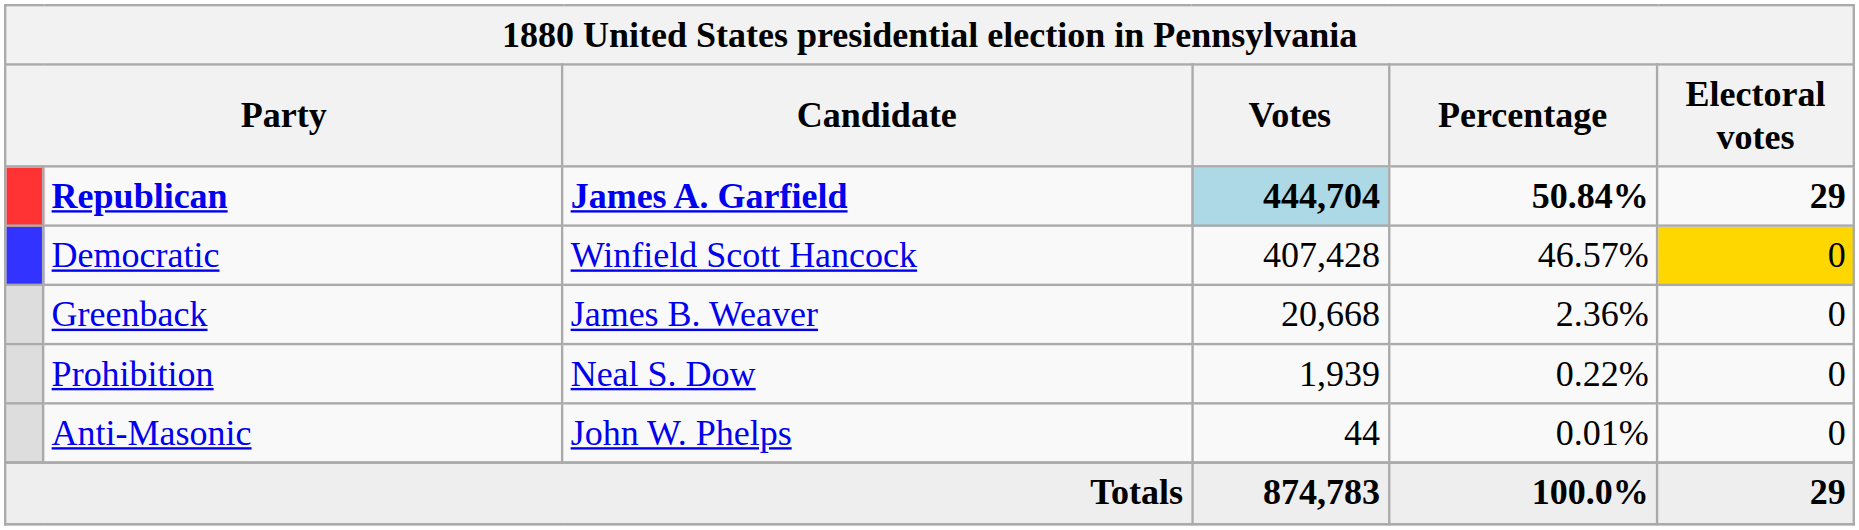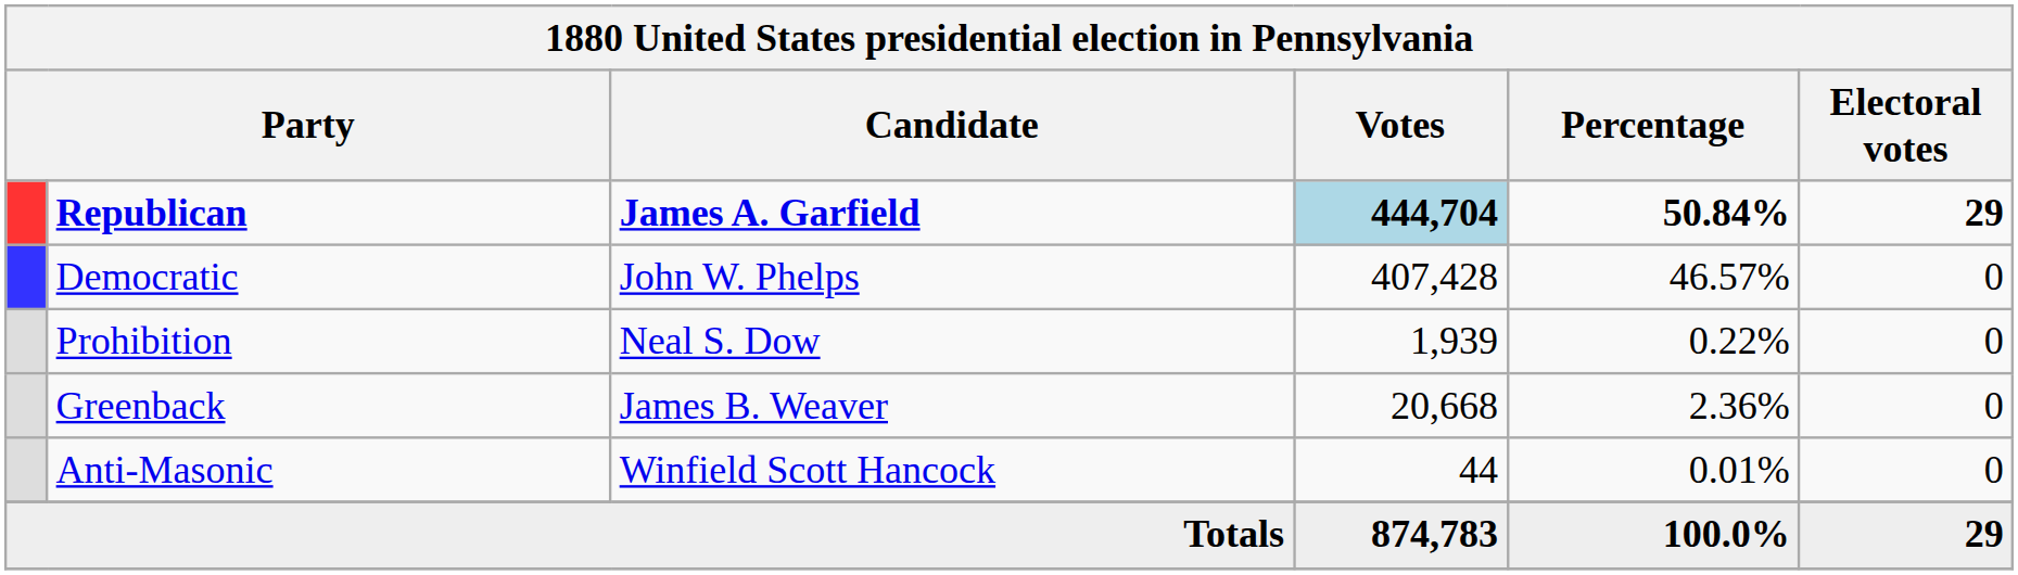 <table class="wikitable" style="font-size: 95%;">
 <tr>
 <th colspan="6">1880 United States presidential election in Pennsylvania</th>
 </tr>
 <tr>
 <th colspan="2" style="width: 15em">Party</th>
 <th style="width: 17em">Candidate</th>
 <th style="width: 5em">Votes</th>
 <th style="width: 7em">Percentage</th>
 <th style="width: 5em">Electoral votes</th>
 </tr>
 <tr>
 <th style="background-color:#FF3333; width: 3px"></th>
 <td style="width: 130px"><strong><a href='#'>Republican</a></strong></td>
 <td><strong><a href='#'>James A. Garfield</a></strong></td>
 <td align="right" style="background: lightblue;"><strong>444,704</strong></td>
 <td align="right"><strong>50.84%</strong></td>
 <td align="right"><strong>29</strong></td>
 </tr>
 <tr>
 <th style="background-color:#3333FF; width: 3px"></th>
 <td style="width: 130px"><a href='#'>Democratic</a></td>
-<td><a href='#'>Winfield Scott Hancock</a></td>
+<td><a href='#'>John W. Phelps</a></td>
 <td align="right">407,428</td>
 <td align="right">46.57%</td>
-<td align="right" style="background: gold;">0</td>
-</tr>
-<tr>
-<th style="background-color:#DDDDDD; width: 3px"></th>
-<td style="width: 130px"><a href='#'>Greenback</a></td>
-<td><a href='#'>James B. Weaver</a></td>
-<td align="right">20,668</td>
-<td align="right">2.36%</td>
 <td align="right">0</td>
 </tr>
 <tr>
 <th style="background-color:#DDDDDD; width: 3px"></th>
 <td style="width: 130px"><a href='#'>Prohibition</a></td>
 <td><a href='#'>Neal S. Dow</a></td>
 <td align="right">1,939</td>
 <td align="right">0.22%</td>
 <td align="right">0</td>
 </tr>
 <tr>
 <th style="background-color:#DDDDDD; width: 3px"></th>
+<td style="width: 130px"><a href='#'>Greenback</a></td>
+<td><a href='#'>James B. Weaver</a></td>
+<td align="right">20,668</td>
+<td align="right">2.36%</td>
+<td align="right">0</td>
+</tr>
+<tr>
+<th style="background-color:#DDDDDD; width: 3px"></th>
 <td style="width: 130px"><a href='#'>Anti-Masonic</a></td>
-<td><a href='#'>John W. Phelps</a></td>
+<td><a href='#'>Winfield Scott Hancock</a></td>
 <td align="right">44</td>
 <td align="right">0.01%</td>
 <td align="right">0</td>
 </tr>
 <tr>
 </tr>
 <tr bgcolor="#EEEEEE">
 <td colspan="3" align="right"><strong>Totals</strong></td>
 <td align="right"><strong>874,783</strong></td>
 <td align="right"><strong>100.0%</strong></td>
 <td align="right"><strong>29</strong></td>
 </tr>
 <tr>
 </tr>
 </table>
